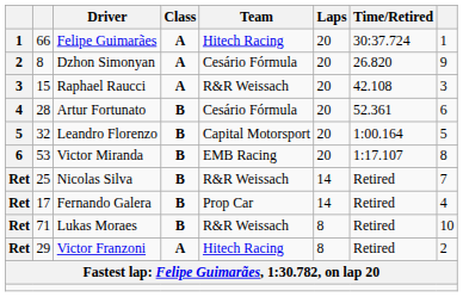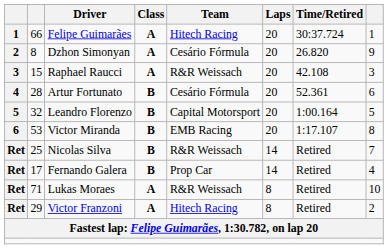 <table class="wikitable" style="font-size:90%">
 <tr>
 <th></th>
 <th></th>
 <th>Driver</th>
 <th>Class</th>
 <th>Team</th>
 <th>Laps</th>
 <th>Time/Retired</th>
 <th></th>
 </tr>
 <tr>
 <th>1</th>
 <td>66</td>
 <td> <a href='#'>Felipe Guimarães</a></td>
 <td align=center><strong><span>A</span></strong></td>
 <td><a href='#'>Hitech Racing</a></td>
 <td>20</td>
 <td>30:37.724</td>
 <td>1</td>
 </tr>
 <tr>
 <th>2</th>
 <td>8</td>
 <td> Dzhon Simonyan</td>
 <td align=center><strong><span>A</span></strong></td>
 <td>Cesário Fórmula</td>
 <td>20</td>
 <td>26.820</td>
 <td>9</td>
 </tr>
 <tr>
 <th>3</th>
 <td>15</td>
 <td> Raphael Raucci</td>
 <td align=center><strong><span>A</span></strong></td>
 <td>R&R Weissach</td>
 <td>20</td>
 <td>42.108</td>
 <td>3</td>
 </tr>
 <tr>
 <th>4</th>
 <td>28</td>
 <td> Artur Fortunato</td>
 <td align=center><strong><span>B</span></strong></td>
 <td>Cesário Fórmula</td>
 <td>20</td>
 <td>52.361</td>
 <td>6</td>
 </tr>
 <tr>
 <th>5</th>
 <td>32</td>
 <td> Leandro Florenzo</td>
 <td align=center><strong><span>B</span></strong></td>
 <td>Capital Motorsport</td>
 <td>20</td>
 <td>1:00.164</td>
 <td>5</td>
 </tr>
 <tr>
 <th>6</th>
 <td>53</td>
 <td> Victor Miranda</td>
 <td align=center><strong><span>B</span></strong></td>
 <td>EMB Racing</td>
 <td>20</td>
 <td>1:17.107</td>
 <td>8</td>
 </tr>
 <tr>
 <th>Ret</th>
 <td>25</td>
 <td> Nicolas Silva</td>
 <td align=center><strong><span>B</span></strong></td>
 <td>R&R Weissach</td>
 <td>14</td>
 <td>Retired</td>
 <td>7</td>
 </tr>
 <tr>
 <th>Ret</th>
 <td>17</td>
 <td> Fernando Galera</td>
 <td align=center><strong><span>B</span></strong></td>
 <td>Prop Car</td>
 <td>14</td>
 <td>Retired</td>
 <td>4</td>
 </tr>
 <tr>
 <th>Ret</th>
 <td>71</td>
 <td> Lukas Moraes</td>
-<td align=center><strong><span>B</span></strong></td>
+<td align=center><strong><span>A</span></strong></td>
 <td>R&R Weissach</td>
 <td>8</td>
 <td>Retired</td>
 <td>10</td>
 </tr>
 <tr>
 <th>Ret</th>
 <td>29</td>
 <td> <a href='#'>Victor Franzoni</a></td>
 <td align=center><strong><span>A</span></strong></td>
 <td><a href='#'>Hitech Racing</a></td>
 <td>8</td>
 <td>Retired</td>
 <td>2</td>
 </tr>
 <tr>
 <th colspan=8 align=center>Fastest lap: <em><a href='#'>Felipe Guimarães</a></em>, 1:30.782,  on lap 20</th>
 </tr>
 <tr>
 <td colspan=8></td>
 </tr>
 </table>
